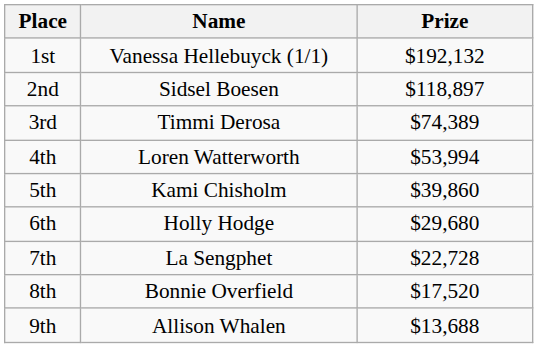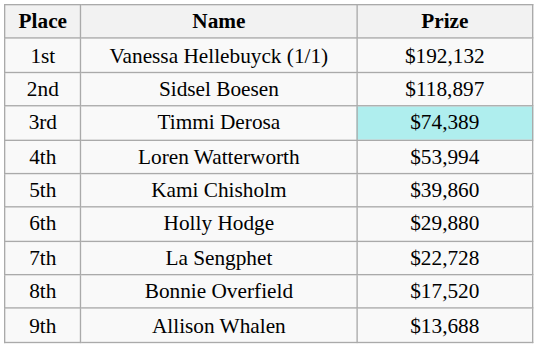 <table class="wikitable">
 <tr>
 <th width="50">Place</th>
 <th width="200">Name</th>
 <th width="125">Prize</th>
 </tr>
 <tr>
 <td align = "center">1st</td>
 <td align = "center">Vanessa Hellebuyck (1/1)</td>
 <td align = "center">$192,132</td>
 </tr>
 <tr>
 <td align = "center">2nd</td>
 <td align = "center">Sidsel Boesen</td>
 <td align = "center">$118,897</td>
 </tr>
 <tr>
 <td align = "center">3rd</td>
 <td align = "center">Timmi Derosa</td>
-<td align = "center">$74,389</td>
+<td align = "center" style="background: paleturquoise;">$74,389</td>
 </tr>
 <tr>
 <td align = "center">4th</td>
 <td align = "center">Loren Watterworth</td>
 <td align = "center">$53,994</td>
 </tr>
 <tr>
 <td align = "center">5th</td>
 <td align = "center">Kami Chisholm</td>
 <td align = "center">$39,860</td>
 </tr>
 <tr>
 <td align = "center">6th</td>
 <td align = "center">Holly Hodge</td>
-<td align = "center">$29,680</td>
+<td align = "center">$29,880</td>
 </tr>
 <tr>
 <td align = "center">7th</td>
 <td align = "center">La Sengphet</td>
 <td align = "center">$22,728</td>
 </tr>
 <tr>
 <td align = "center">8th</td>
 <td align = "center">Bonnie Overfield</td>
 <td align = "center">$17,520</td>
 </tr>
 <tr>
 <td align = "center">9th</td>
 <td align = "center">Allison Whalen</td>
 <td align = "center">$13,688</td>
 </tr>
 </table>
